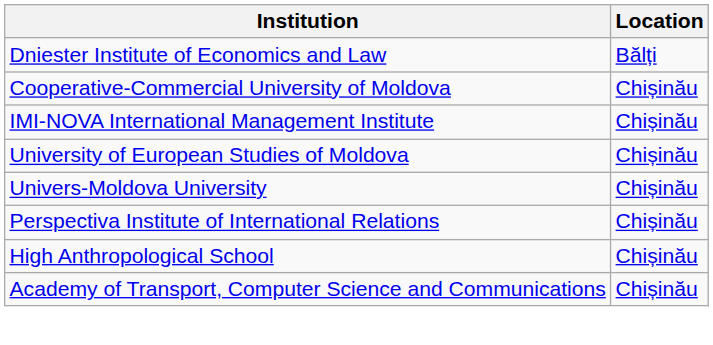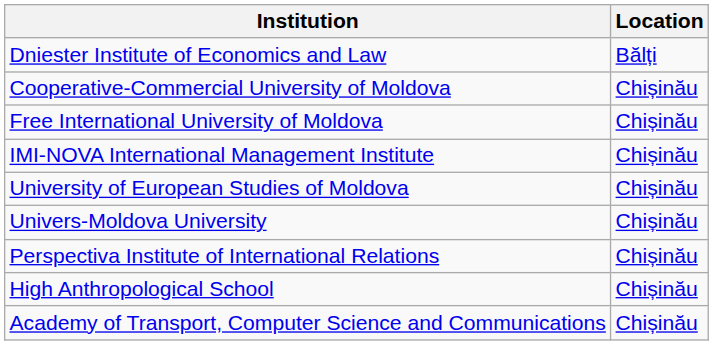 <table class="wikitable sortable" style="text-align: right;">
 <tr bgcolor="#efefef">
 <th>Institution</th>
 <th>Location</th>
 </tr>
 <tr>
 <td align="left"><a href='#'>Dniester Institute of Economics and Law</a></td>
 <td align="left"><a href='#'>Bălți</a></td>
 </tr>
 <tr>
 <td align="left"><a href='#'>Cooperative-Commercial University of Moldova</a></td>
+<td align="left"><a href='#'>Chișinău</a></td>
+</tr>
+<tr>
+<td align="left"><a href='#'>Free International University of Moldova</a></td>
 <td align="left"><a href='#'>Chișinău</a></td>
 </tr>
 <tr>
 <td align="left"><a href='#'>IMI-NOVA International Management Institute</a></td>
 <td align="left"><a href='#'>Chișinău</a></td>
 </tr>
 <tr>
 <td align="left"><a href='#'>University of European Studies of Moldova</a></td>
 <td align="left"><a href='#'>Chișinău</a></td>
 </tr>
 <tr>
 <td align="left"><a href='#'>Univers-Moldova University</a></td>
 <td align="left"><a href='#'>Chișinău</a></td>
 </tr>
 <tr>
 <td align="left"><a href='#'>Perspectiva Institute of International Relations</a></td>
 <td align="left"><a href='#'>Chișinău</a></td>
 </tr>
 <tr>
 <td align="left"><a href='#'>High Anthropological School</a></td>
 <td align="left"><a href='#'>Chișinău</a></td>
 </tr>
 <tr>
 <td align="left"><a href='#'>Academy of Transport, Computer Science and Communications</a></td>
 <td align="left"><a href='#'>Chișinău</a></td>
 </tr>
 </table>
